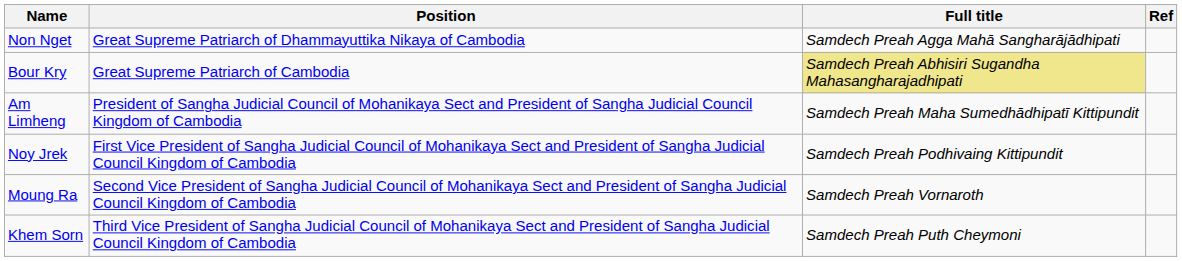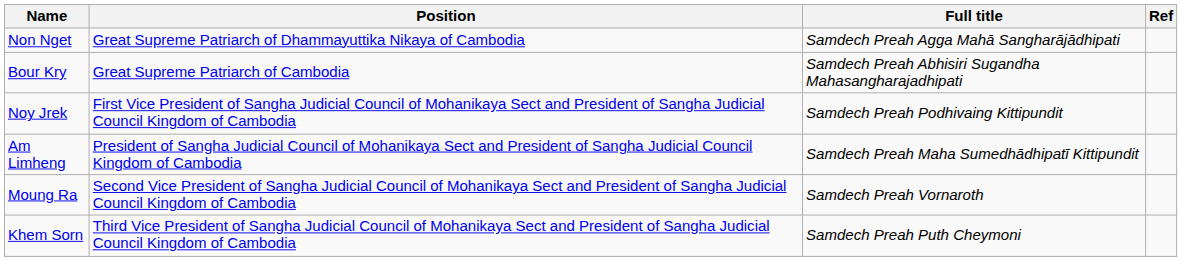 <table class="wikitable">
 <tr>
 <th>Name</th>
 <th>Position</th>
 <th>Full title</th>
 <th>Ref</th>
 </tr>
 <tr>
 <td><a href='#'>Non Nget</a></td>
 <td><a href='#'>Great Supreme Patriarch of Dhammayuttika Nikaya of Cambodia</a></td>
 <td><em>Samdech Preah Agga Mahā Sangharājādhipati</em></td>
 <td></td>
 </tr>
 <tr>
 <td><a href='#'>Bour Kry</a></td>
 <td><a href='#'>Great Supreme Patriarch of Cambodia</a></td>
-<td style="background: khaki;"><em>Samdech Preah Abhisiri Sugandha Mahasangharajadhipati</em></td>
+<td><em>Samdech Preah Abhisiri Sugandha Mahasangharajadhipati</em></td>
+<td></td>
+</tr>
+<tr>
+<td><a href='#'>Noy Jrek</a></td>
+<td><a href='#'>First Vice President of Sangha Judicial Council of Mohanikaya Sect and President of Sangha Judicial Council Kingdom of Cambodia</a></td>
+<td><em>Samdech Preah Podhivaing Kittipundit</em></td>
 <td></td>
 </tr>
 <tr>
 <td><a href='#'>Am Limheng</a></td>
 <td><a href='#'>President of Sangha Judicial Council of Mohanikaya Sect and President of Sangha Judicial Council Kingdom of Cambodia</a></td>
 <td><em>Samdech Preah Maha Sumedhādhipatī Kittipundit</em></td>
-<td></td>
-</tr>
-<tr>
-<td><a href='#'>Noy Jrek</a></td>
-<td><a href='#'>First Vice President of Sangha Judicial Council of Mohanikaya Sect and President of Sangha Judicial Council Kingdom of Cambodia</a></td>
-<td><em>Samdech Preah Podhivaing Kittipundit</em></td>
 <td></td>
 </tr>
 <tr>
 <td><a href='#'>Moung Ra</a></td>
 <td><a href='#'>Second Vice President of Sangha Judicial Council of Mohanikaya Sect and President of Sangha Judicial Council Kingdom of Cambodia</a></td>
 <td><em>Samdech Preah Vornaroth</em></td>
 <td></td>
 </tr>
 <tr>
 <td><a href='#'>Khem Sorn</a></td>
 <td><a href='#'>Third Vice President of Sangha Judicial Council of Mohanikaya Sect and President of Sangha Judicial Council Kingdom of Cambodia</a></td>
 <td><em>Samdech Preah Puth Cheymoni</em></td>
 <td></td>
 </tr>
 </table>
